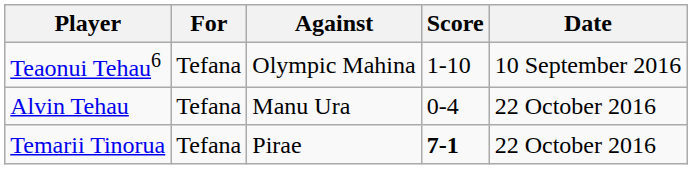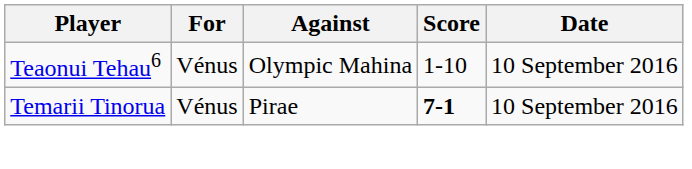 <table class="wikitable">
 <tr>
 <th>Player</th>
 <th>For</th>
 <th>Against</th>
 <th>Score</th>
 <th>Date</th>
 </tr>
 <tr>
 <td> <a href='#'>Teaonui Tehau</a><sup>6</sup></td>
-<td>Tefana</td>
+<td>Vénus</td>
 <td>Olympic Mahina</td>
 <td>1-10</td>
 <td>10 September 2016</td>
 </tr>
 <tr>
-<td> <a href='#'>Alvin Tehau</a></td>
-<td>Tefana</td>
-<td>Manu Ura</td>
-<td>0-4</td>
-<td>22 October 2016</td>
-</tr>
-<tr>
 <td> <a href='#'>Temarii Tinorua</a></td>
-<td>Tefana</td>
+<td>Vénus</td>
 <td>Pirae</td>
 <td><strong>7-1</strong></td>
-<td>22 October 2016</td>
+<td>10 September 2016</td>
 </tr>
 </table>
